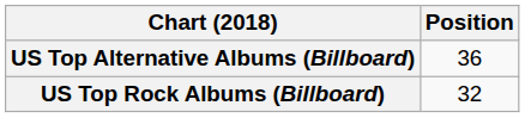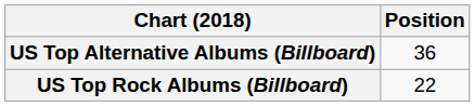 <table class="wikitable plainrowheaders sortable" style="text-align:center">
 <tr>
 <th scope="col">Chart (2018)</th>
 <th scope="col">Position</th>
 </tr>
 <tr>
 <th scope="row">US Top Alternative Albums (<em>Billboard</em>)</th>
 <td>36</td>
 </tr>
 <tr>
 <th scope="row">US Top Rock Albums (<em>Billboard</em>)</th>
-<td>32</td>
+<td>22</td>
 </tr>
 </table>
